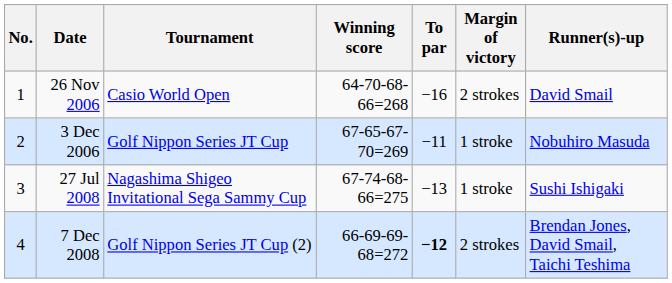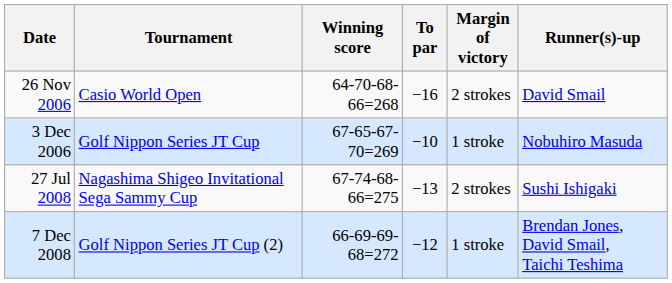 <table class="wikitable" style="font-size:95%;">
 <tr>
-<th>No.</th>
 <th>Date</th>
 <th>Tournament</th>
 <th>Winning score</th>
 <th>To par</th>
 <th>Margin of<br>victory</th>
 <th>Runner(s)-up</th>
 </tr>
 <tr>
-<td align=center>1</td>
 <td align=right>26 Nov <a href='#'>2006</a></td>
 <td><a href='#'>Casio World Open</a></td>
 <td align=right>64-70-68-66=268</td>
 <td align=center>−16</td>
 <td>2 strokes</td>
 <td> <a href='#'>David Smail</a></td>
 </tr>
 <tr style="background:#D6E8FF;">
-<td align=center>2</td>
 <td align=right>3 Dec 2006</td>
 <td><a href='#'>Golf Nippon Series JT Cup</a></td>
 <td align=right>67-65-67-70=269</td>
-<td align=center>−11</td>
+<td align=center>−10</td>
 <td>1 stroke</td>
 <td> <a href='#'>Nobuhiro Masuda</a></td>
 </tr>
 <tr>
-<td align=center>3</td>
 <td align=right>27 Jul <a href='#'>2008</a></td>
 <td><a href='#'>Nagashima Shigeo Invitational Sega Sammy Cup</a></td>
 <td align=right>67-74-68-66=275</td>
 <td align=center>−13</td>
-<td>1 stroke</td>
+<td>2 strokes</td>
 <td> <a href='#'>Sushi Ishigaki</a></td>
 </tr>
 <tr style="background:#D6E8FF;">
-<td align=center>4</td>
 <td align=right>7 Dec 2008</td>
 <td><a href='#'>Golf Nippon Series JT Cup</a> (2)</td>
 <td align=right>66-69-69-68=272</td>
-<td align=center><strong>−12</strong></td>
-<td>2 strokes</td>
+<td align=center>−12</td>
+<td>1 stroke</td>
 <td> <a href='#'>Brendan Jones</a>,  <a href='#'>David Smail</a>,<br> <a href='#'>Taichi Teshima</a></td>
 </tr>
 </table>
